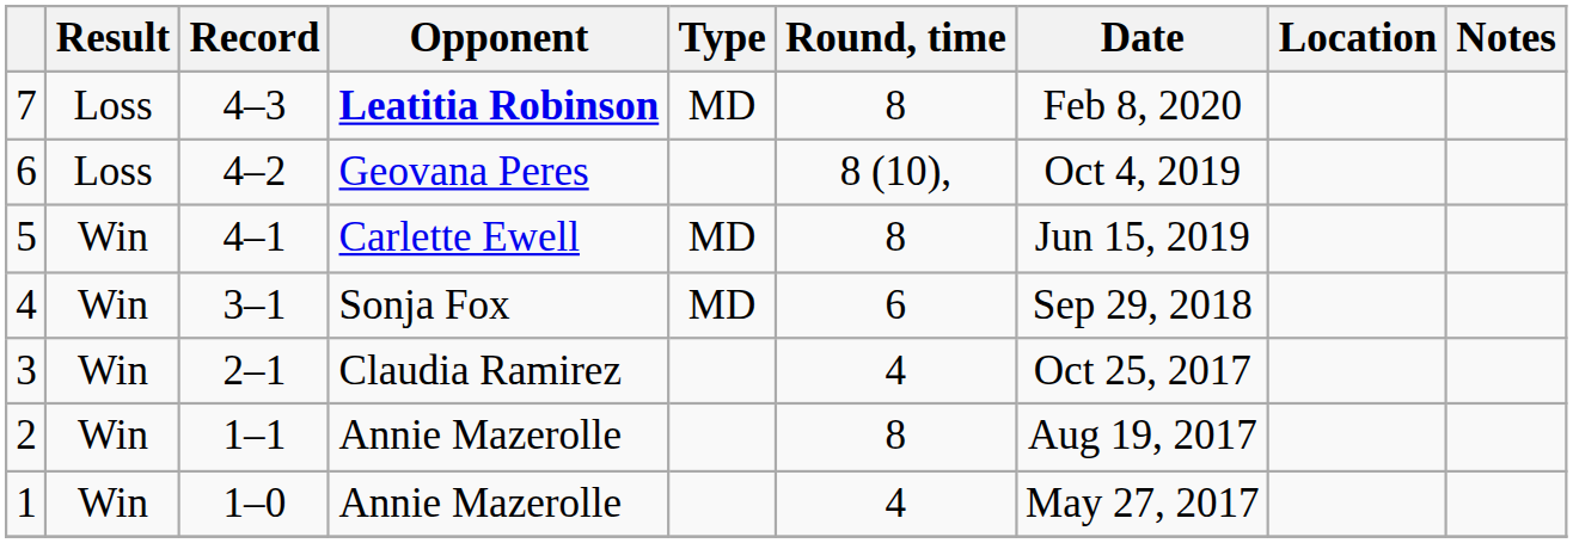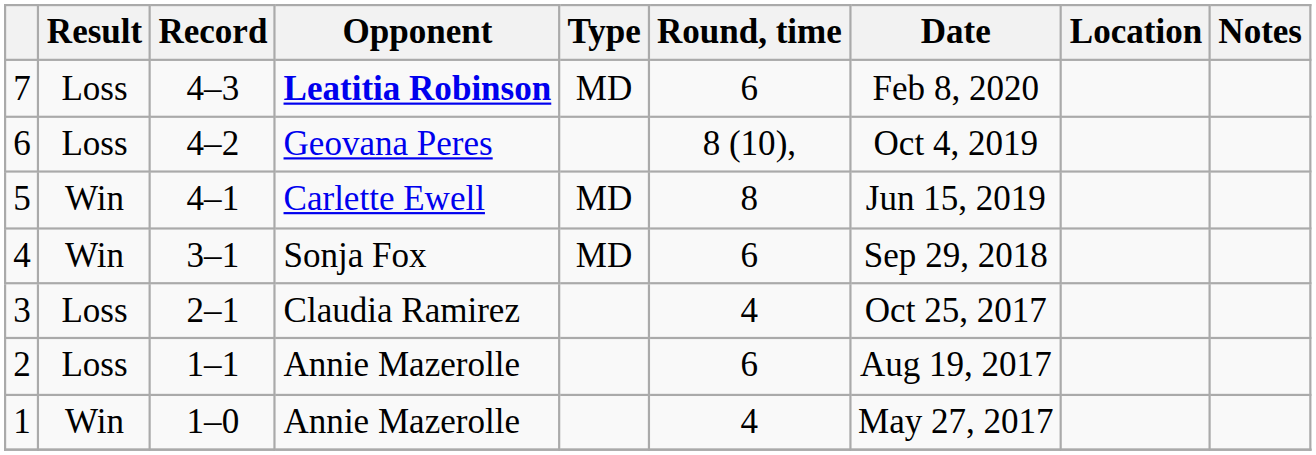 <table class="wikitable" style="text-align:center">
 <tr>
 <th></th>
 <th>Result</th>
 <th>Record</th>
 <th>Opponent</th>
 <th>Type</th>
 <th>Round, time</th>
 <th>Date</th>
 <th>Location</th>
 <th>Notes</th>
 </tr>
 <tr>
 <td>7</td>
 <td>Loss</td>
 <td>4–3</td>
 <td style="text-align:left;"><strong> <a href='#'>Leatitia Robinson</a></strong></td>
 <td>MD</td>
-<td>8</td>
+<td>6</td>
 <td>Feb 8, 2020</td>
 <td style="text-align:left;"></td>
 <td></td>
 </tr>
 <tr>
 <td>6</td>
 <td>Loss</td>
 <td>4–2</td>
 <td style="text-align:left;"> <a href='#'>Geovana Peres</a></td>
 <td></td>
 <td>8 (10), </td>
 <td>Oct 4, 2019</td>
 <td style="text-align:left;"> </td>
 <td style="text-align:left;"></td>
 </tr>
 <tr>
 <td>5</td>
 <td>Win</td>
 <td>4–1</td>
 <td style="text-align:left;"> <a href='#'>Carlette Ewell</a></td>
 <td>MD</td>
 <td>8</td>
 <td>Jun 15, 2019</td>
 <td style="text-align:left;"> </td>
 <td style="text-align:left;"></td>
 </tr>
 <tr>
 <td>4</td>
 <td>Win</td>
 <td>3–1</td>
 <td style="text-align:left;"> Sonja Fox</td>
 <td>MD</td>
 <td>6</td>
 <td>Sep 29, 2018</td>
 <td style="text-align:left;"> </td>
 <td style="text-align:left;"></td>
 </tr>
 <tr>
 <td>3</td>
-<td>Win</td>
+<td>Loss</td>
 <td>2–1</td>
 <td style="text-align:left;"> Claudia Ramirez</td>
 <td></td>
 <td>4</td>
 <td>Oct 25, 2017</td>
 <td style="text-align:left;"> </td>
 <td></td>
 </tr>
 <tr>
 <td>2</td>
-<td>Win</td>
+<td>Loss</td>
 <td>1–1</td>
 <td style="text-align:left;"> Annie Mazerolle</td>
 <td></td>
-<td>8</td>
+<td>6</td>
 <td>Aug 19, 2017</td>
 <td style="text-align:left;"> </td>
 <td></td>
 </tr>
 <tr>
 <td>1</td>
 <td>Win</td>
 <td>1–0</td>
 <td style="text-align:left;"> Annie Mazerolle</td>
 <td></td>
 <td>4</td>
 <td>May 27, 2017</td>
 <td style="text-align:left;"> </td>
 <td></td>
 </tr>
 <tr>
 </tr>
 </table>
